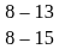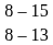 <table style="text-align:center">
 <tr>
 <th width=200></th>
 <th width=100></th>
 <th width=200></th>
 </tr>
 <tr>
+<td align=right><strong></strong></td>
+<td>8 – 15</td>
+<td align=left><strong></strong></td>
+</tr>
+<tr>
 <td align=left></td>
 <td>8 – 13</td>
 <td align=right><strong></strong></td>
 </tr>
-<tr>
-<td align=right><strong></strong></td>
-<td>8 – 15</td>
-<td align=left><strong></strong></td>
-</tr>
 </table>
